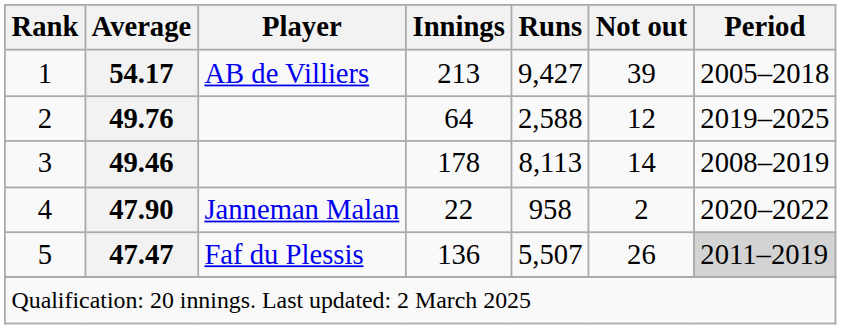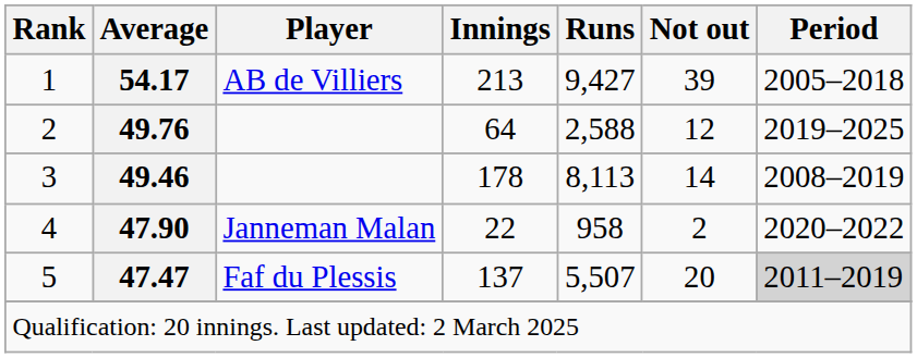 <table class="wikitable plainrowheaders sortable">
 <tr>
 <th scope=col>Rank</th>
 <th scope=col>Average</th>
 <th scope=col>Player</th>
 <th scope=col>Innings</th>
 <th scope=col>Runs</th>
 <th scope=col>Not out</th>
 <th scope=col>Period</th>
 </tr>
 <tr>
 <td align="center">1</td>
 <th>54.17</th>
 <td><a href='#'>AB de Villiers</a></td>
 <td align="center">213</td>
 <td align="center">9,427</td>
 <td align="center">39</td>
 <td>2005–2018</td>
 </tr>
 <tr>
 <td align="center">2</td>
 <th>49.76</th>
 <td></td>
 <td align="center">64</td>
 <td align="center">2,588</td>
 <td align="center">12</td>
 <td>2019–2025</td>
 </tr>
 <tr>
 <td align="center">3</td>
 <th>49.46</th>
 <td></td>
 <td align="center">178</td>
 <td align="center">8,113</td>
 <td align="center">14</td>
 <td>2008–2019</td>
 </tr>
 <tr>
 <td align=center>4</td>
 <th>47.90</th>
 <td><a href='#'>Janneman Malan</a></td>
 <td align=center>22</td>
 <td align=center>958</td>
 <td align=center>2</td>
 <td>2020–2022</td>
 </tr>
 <tr>
 <td align=center>5</td>
 <th>47.47</th>
 <td><a href='#'>Faf du Plessis</a></td>
-<td align=center>136</td>
+<td align=center>137</td>
 <td align=center>5,507</td>
-<td align=center>26</td>
+<td align=center>20</td>
 <td style="background: lightgrey;">2011–2019</td>
 </tr>
 <tr>
 </tr>
 <tr class=sortbottom>
 <td colspan=7><small>Qualification: 20 innings. Last updated: 2 March 2025</small></td>
 </tr>
 </table>
